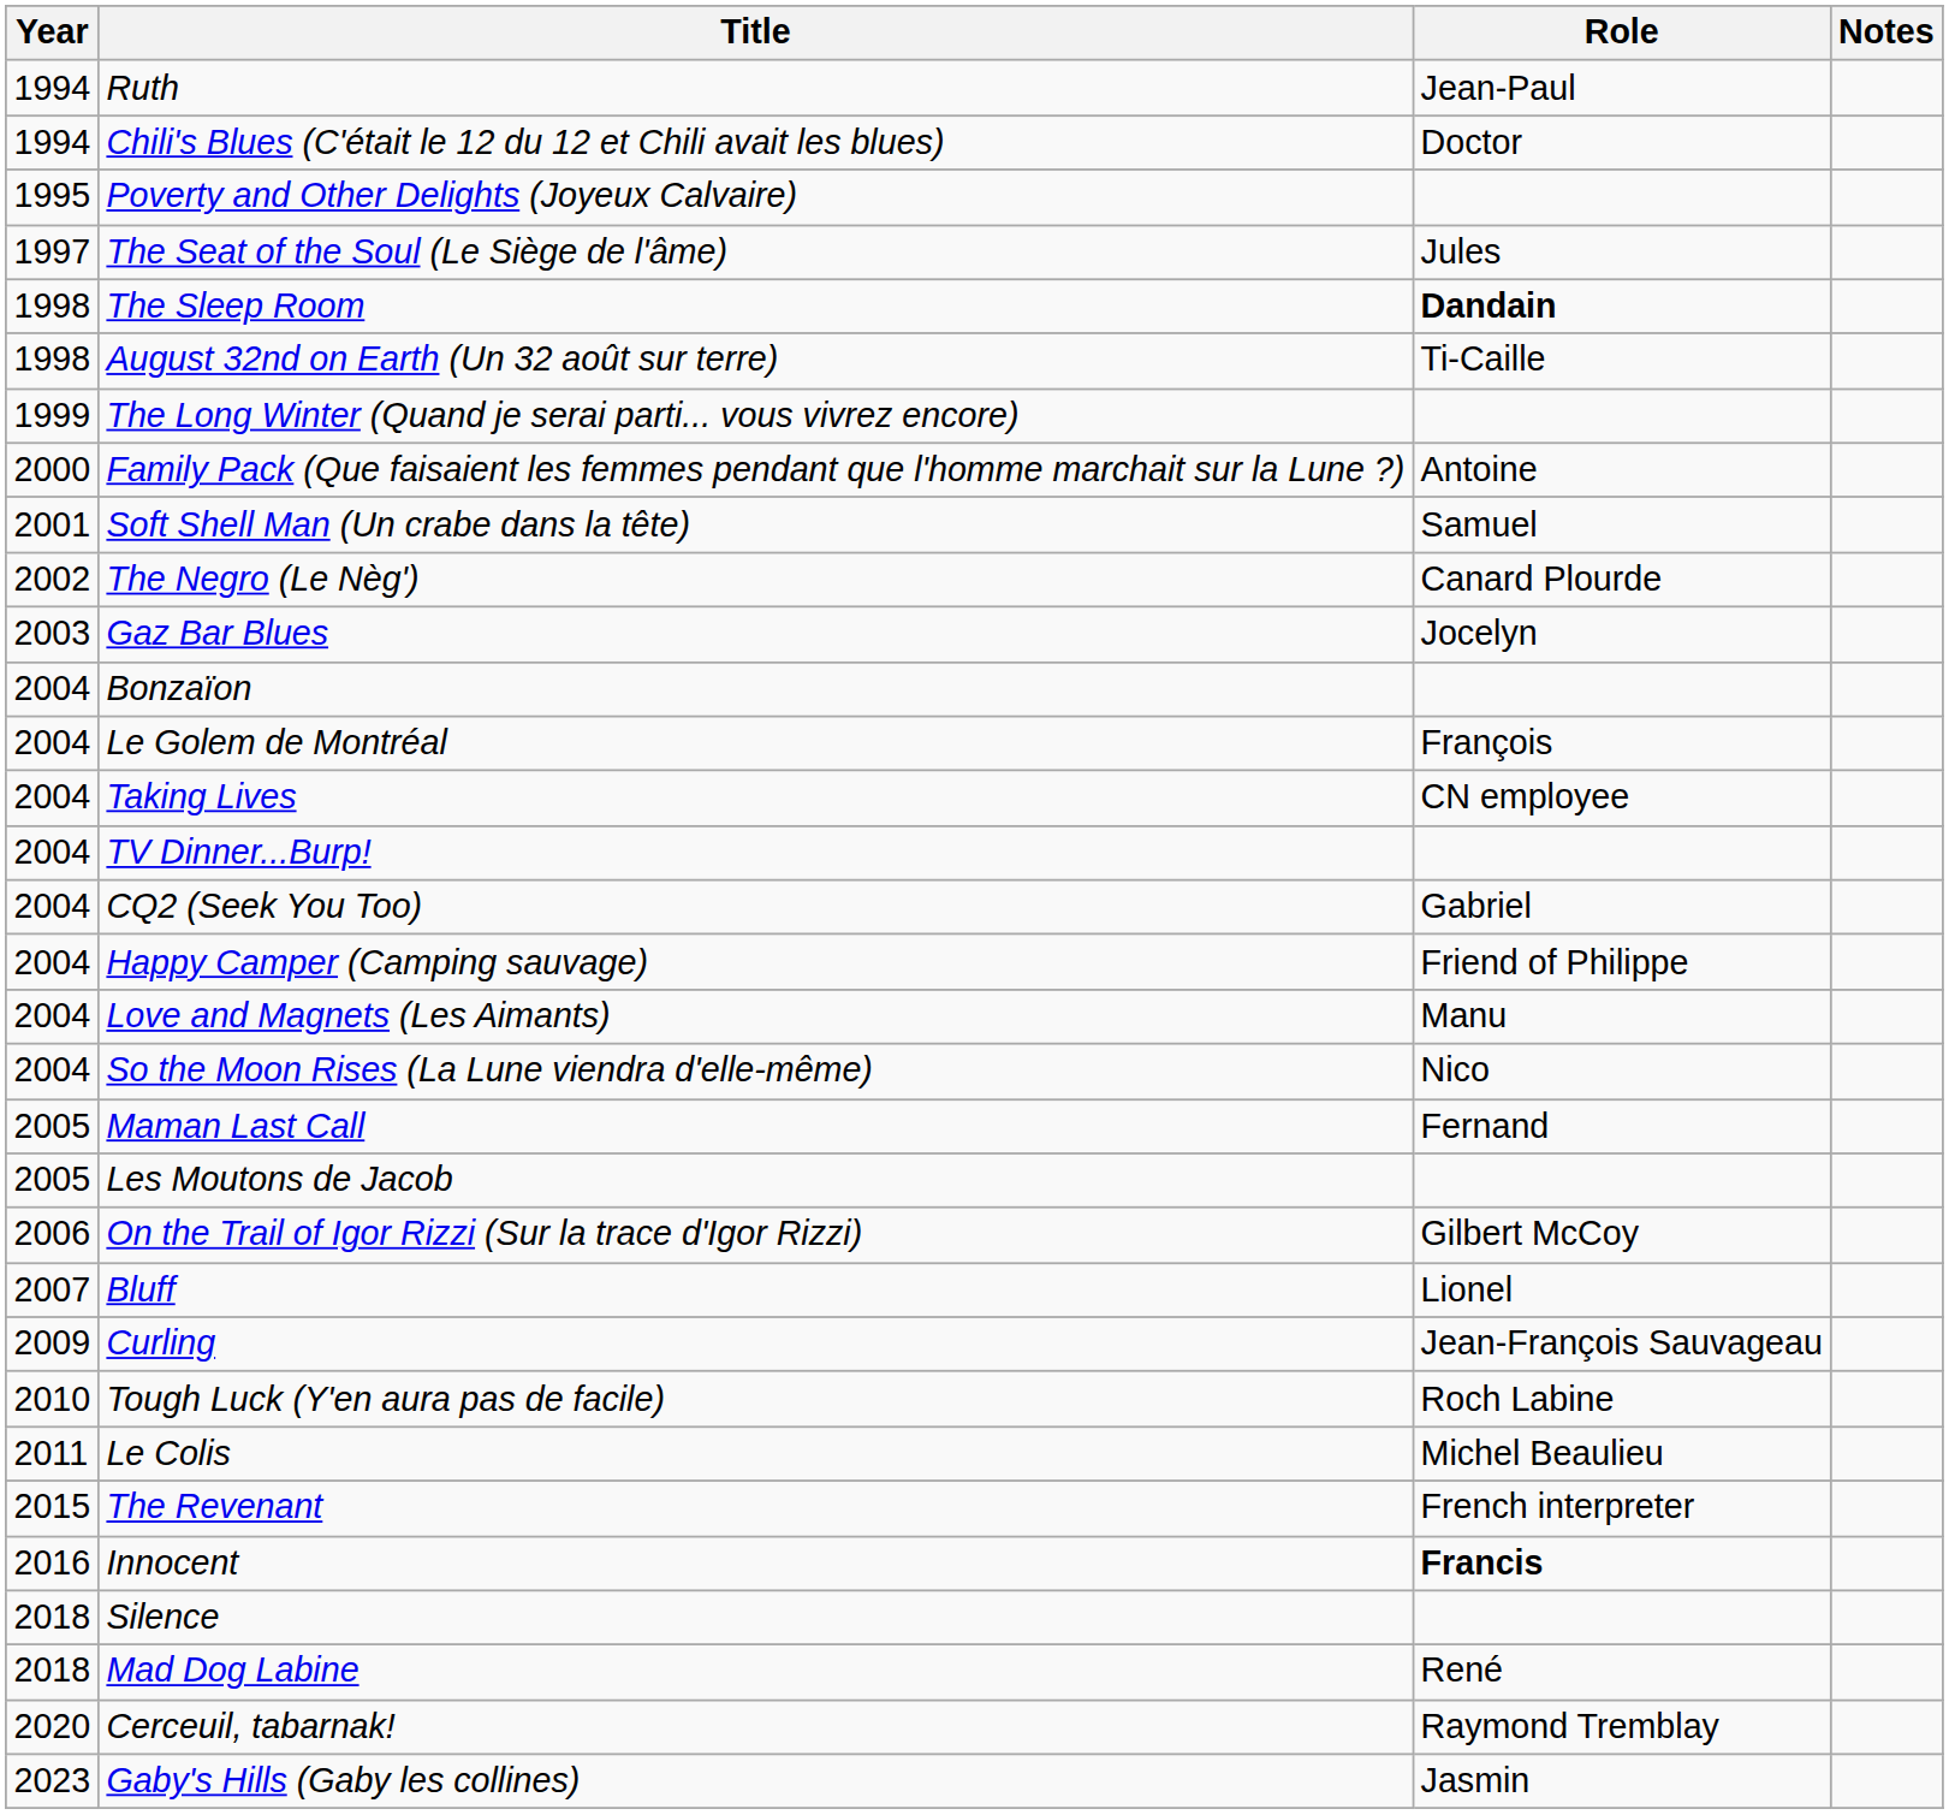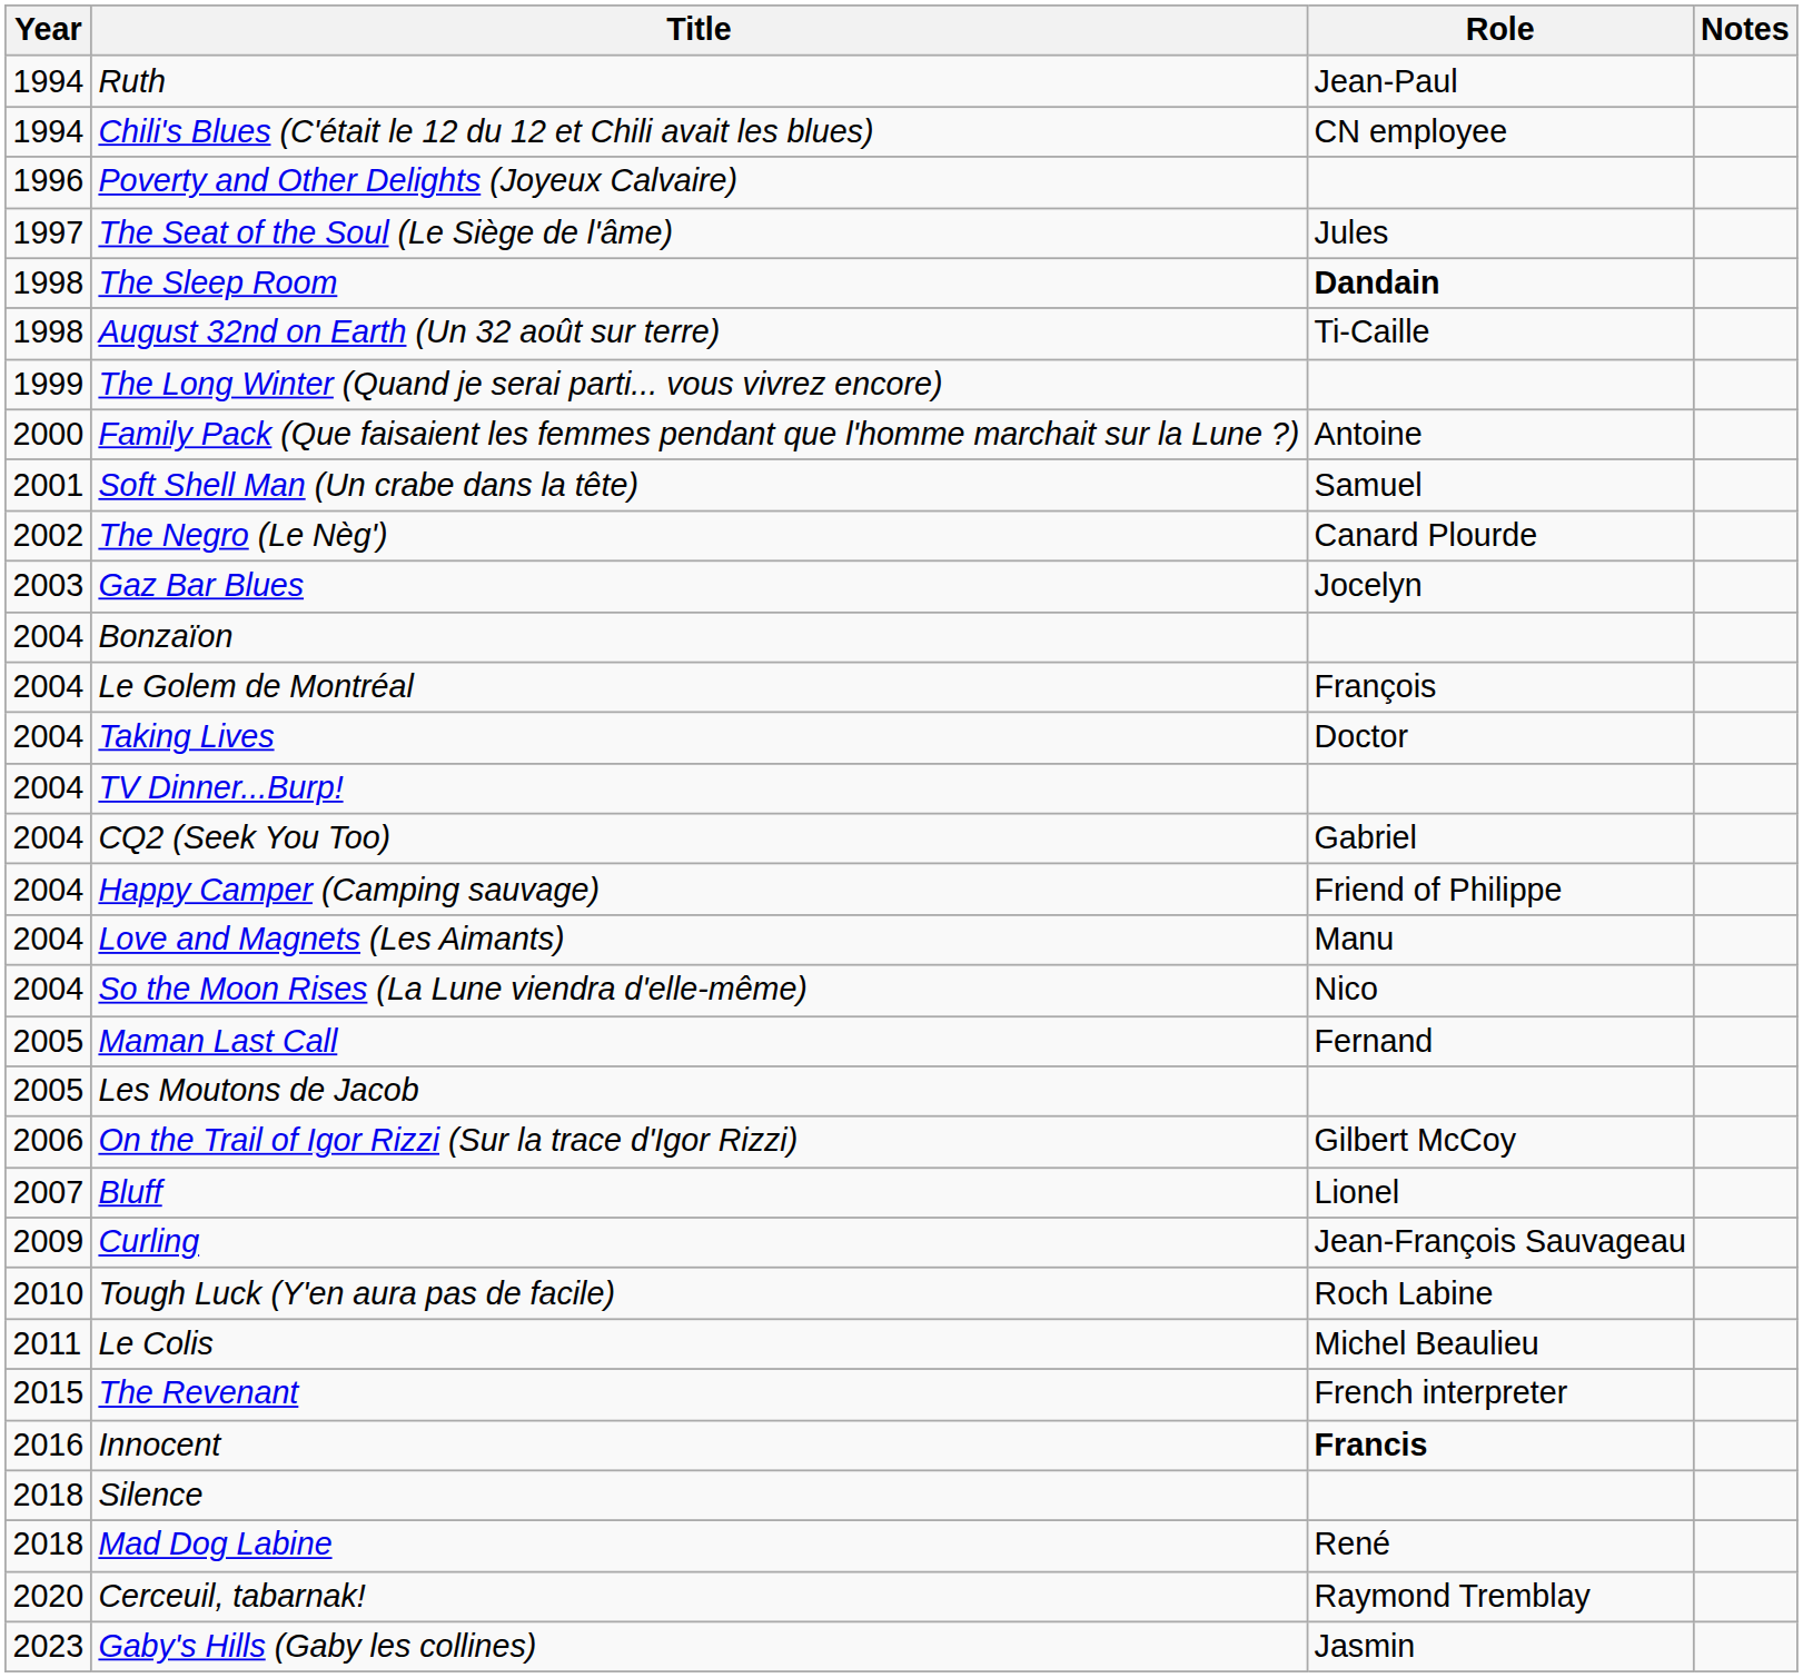 <table class="wikitable sortable">
 <tr>
 <th>Year</th>
 <th>Title</th>
 <th>Role</th>
 <th class="unsortable">Notes</th>
 </tr>
 <tr>
 <td>1994</td>
 <td><em>Ruth</em></td>
 <td>Jean-Paul</td>
 <td></td>
 </tr>
 <tr>
 <td>1994</td>
 <td><em><a href='#'>Chili's Blues</a> (C'était le 12 du 12 et Chili avait les blues)</em></td>
-<td>Doctor</td>
+<td>CN employee</td>
 <td></td>
 </tr>
 <tr>
-<td>1995</td>
+<td>1996</td>
 <td><em><a href='#'>Poverty and Other Delights</a> (Joyeux Calvaire)</em></td>
 <td></td>
 <td></td>
 </tr>
 <tr>
 <td>1997</td>
 <td data-sort-value="Seat of the Soul, The"><em><a href='#'>The Seat of the Soul</a> (Le Siège de l'âme)</em></td>
 <td>Jules</td>
 <td></td>
 </tr>
 <tr>
 <td>1998</td>
 <td data-sort-value="Sleep Room, The"><em><a href='#'>The Sleep Room</a></em></td>
 <td><strong>Dandain</strong></td>
 <td></td>
 </tr>
 <tr>
 <td>1998</td>
 <td><em><a href='#'>August 32nd on Earth</a> (Un 32 août sur terre)</em></td>
 <td>Ti-Caille</td>
 <td></td>
 </tr>
 <tr>
 <td>1999</td>
 <td data-sort-value="Long Winter, The"><em><a href='#'>The Long Winter</a> (Quand je serai parti... vous vivrez encore)</em></td>
 <td></td>
 <td></td>
 </tr>
 <tr>
 <td>2000</td>
 <td><em><a href='#'>Family Pack</a> (Que faisaient les femmes pendant que l'homme marchait sur la Lune ?)</em></td>
 <td>Antoine</td>
 <td></td>
 </tr>
 <tr>
 <td>2001</td>
 <td><em><a href='#'>Soft Shell Man</a> (Un crabe dans la tête)</em></td>
 <td>Samuel</td>
 <td></td>
 </tr>
 <tr>
 <td>2002</td>
 <td data-sort-value="Negro, The"><em><a href='#'>The Negro</a> (Le Nèg')</em></td>
 <td>Canard Plourde</td>
 <td></td>
 </tr>
 <tr>
 <td>2003</td>
 <td><em><a href='#'>Gaz Bar Blues</a></em></td>
 <td>Jocelyn</td>
 <td></td>
 </tr>
 <tr>
 <td>2004</td>
 <td><em>Bonzaïon</em></td>
 <td></td>
 <td></td>
 </tr>
 <tr>
 <td>2004</td>
 <td><em>Le Golem de Montréal</em></td>
 <td>François</td>
 <td></td>
 </tr>
 <tr>
 <td>2004</td>
 <td><em><a href='#'>Taking Lives</a></em></td>
-<td>CN employee</td>
+<td>Doctor</td>
 <td></td>
 </tr>
 <tr>
 <td>2004</td>
 <td><em><a href='#'>TV Dinner...Burp!</a></em></td>
 <td></td>
 <td></td>
 </tr>
 <tr>
 <td>2004</td>
 <td><em>CQ2 (Seek You Too)</em></td>
 <td>Gabriel</td>
 <td></td>
 </tr>
 <tr>
 <td>2004</td>
 <td><em><a href='#'>Happy Camper</a> (Camping sauvage)</em></td>
 <td>Friend of Philippe</td>
 <td></td>
 </tr>
 <tr>
 <td>2004</td>
 <td><em><a href='#'>Love and Magnets</a> (Les Aimants)</em></td>
 <td>Manu</td>
 <td></td>
 </tr>
 <tr>
 <td>2004</td>
 <td><em><a href='#'>So the Moon Rises</a> (La Lune viendra d'elle-même)</em></td>
 <td>Nico</td>
 <td></td>
 </tr>
 <tr>
 <td>2005</td>
 <td><em><a href='#'>Maman Last Call</a></em></td>
 <td>Fernand</td>
 <td></td>
 </tr>
 <tr>
 <td>2005</td>
 <td><em>Les Moutons de Jacob</em></td>
 <td></td>
 <td></td>
 </tr>
 <tr>
 <td>2006</td>
 <td><em><a href='#'>On the Trail of Igor Rizzi</a> (Sur la trace d'Igor Rizzi)</em></td>
 <td>Gilbert McCoy</td>
 <td></td>
 </tr>
 <tr>
 <td>2007</td>
 <td><em><a href='#'>Bluff</a></em></td>
 <td>Lionel</td>
 <td></td>
 </tr>
 <tr>
 <td>2009</td>
 <td><em><a href='#'>Curling</a></em></td>
 <td>Jean-François Sauvageau</td>
 <td></td>
 </tr>
 <tr>
 <td>2010</td>
 <td><em>Tough Luck (Y'en aura pas de facile)</em></td>
 <td>Roch Labine</td>
 <td></td>
 </tr>
 <tr>
 <td>2011</td>
 <td><em>Le Colis</em></td>
 <td>Michel Beaulieu</td>
 <td></td>
 </tr>
 <tr>
 <td>2015</td>
 <td data-sort-value="Revenant, The"><em><a href='#'>The Revenant</a></em></td>
 <td>French interpreter</td>
 <td></td>
 </tr>
 <tr>
 <td>2016</td>
 <td><em>Innocent</em></td>
 <td><strong>Francis</strong></td>
 <td></td>
 </tr>
 <tr>
 <td>2018</td>
 <td><em>Silence</em></td>
 <td></td>
 <td></td>
 </tr>
 <tr>
 <td>2018</td>
 <td><em><a href='#'>Mad Dog Labine</a></em></td>
 <td>René</td>
 <td></td>
 </tr>
 <tr>
 <td>2020</td>
 <td><em>Cerceuil, tabarnak!</em></td>
 <td>Raymond Tremblay</td>
 <td></td>
 </tr>
 <tr>
 <td>2023</td>
 <td><em><a href='#'>Gaby's Hills</a> (Gaby les collines)</em></td>
 <td>Jasmin</td>
 <td></td>
 </tr>
 </table>
